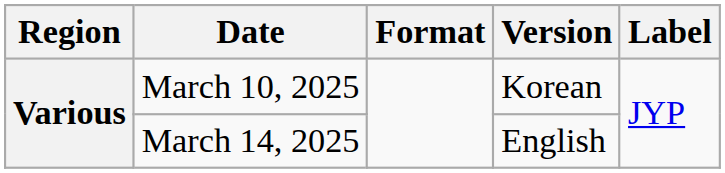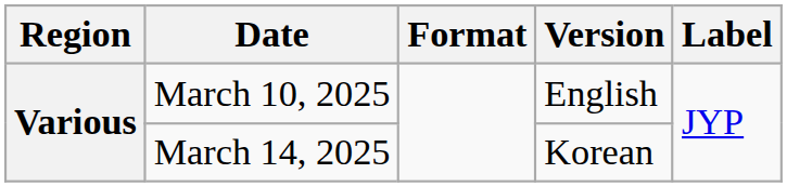 <table class="wikitable plainrowheaders">
 <tr>
 <th scope="col">Region</th>
 <th scope="col">Date</th>
 <th scope="col">Format</th>
 <th scope="col">Version</th>
 <th scope="col">Label</th>
 </tr>
 <tr>
 <th scope="row" rowspan="2">Various</th>
 <td>March 10, 2025</td>
 <td rowspan="2"></td>
-<td>Korean</td>
+<td>English</td>
 <td rowspan="2"><a href='#'>JYP</a></td>
 </tr>
 <tr>
 <td>March 14, 2025</td>
-<td>English</td>
+<td>Korean</td>
 </tr>
 </table>
